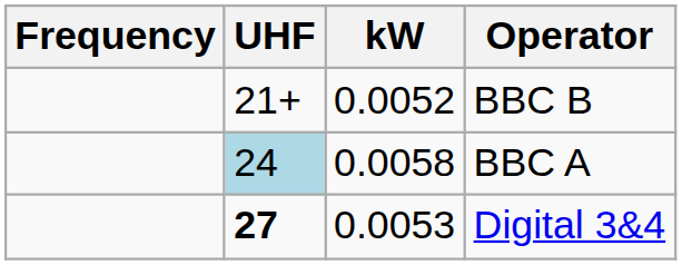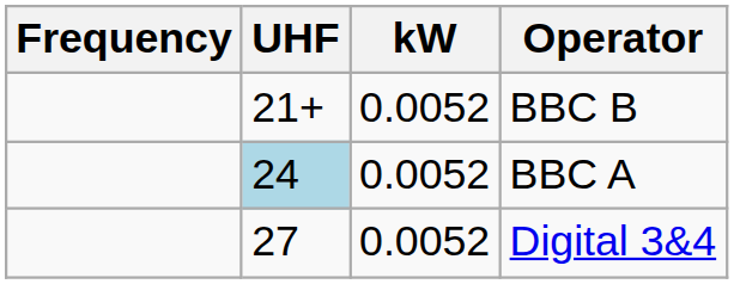 <table class="wikitable sortable">
 <tr>
 <th>Frequency</th>
 <th>UHF</th>
 <th>kW</th>
 <th>Operator</th>
 </tr>
 <tr>
 <td></td>
 <td>21+</td>
 <td>0.0052</td>
 <td>BBC B</td>
 </tr>
 <tr>
 <td></td>
 <td style="background: lightblue;">24</td>
-<td>0.0058</td>
+<td>0.0052</td>
 <td>BBC A</td>
 </tr>
 <tr>
 <td></td>
-<td><strong>27</strong></td>
-<td>0.0053</td>
+<td>27</td>
+<td>0.0052</td>
 <td><a href='#'>Digital 3&4</a></td>
 </tr>
 </table>
